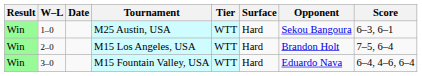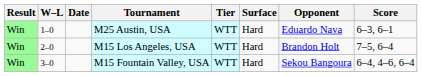 <table class="sortable wikitable">
 <tr>
 <th>Result</th>
 <th class="unsortable">W–L</th>
 <th>Date</th>
 <th>Tournament</th>
 <th>Tier</th>
 <th>Surface</th>
 <th>Opponent</th>
 <th class="unsortable">Score</th>
 </tr>
 <tr>
 <td bgcolor=98FB98>Win</td>
 <td><small>1–0</small></td>
 <td></td>
 <td style="background:#cffcff;">M25 Austin, USA</td>
 <td style="background:#cffcff;">WTT</td>
 <td>Hard</td>
-<td> <a href='#'>Sekou Bangoura</a></td>
+<td> <a href='#'>Eduardo Nava</a></td>
 <td>6–3, 6–1</td>
 </tr>
 <tr>
 <td bgcolor=98FB98>Win</td>
 <td><small>2–0</small></td>
 <td></td>
 <td style="background:#cffcff;">M15 Los Angeles, USA</td>
 <td style="background:#cffcff;">WTT</td>
 <td>Hard</td>
 <td> <a href='#'>Brandon Holt</a></td>
 <td>7–5, 6–4</td>
 </tr>
 <tr>
 <td bgcolor=98FB98>Win</td>
 <td><small>3–0</small></td>
 <td></td>
 <td style="background:#cffcff;">M15 Fountain Valley, USA</td>
 <td style="background:#cffcff;">WTT</td>
 <td>Hard</td>
-<td> <a href='#'>Eduardo Nava</a></td>
+<td> <a href='#'>Sekou Bangoura</a></td>
 <td>6–4, 4–6, 6–4</td>
 </tr>
 </table>
